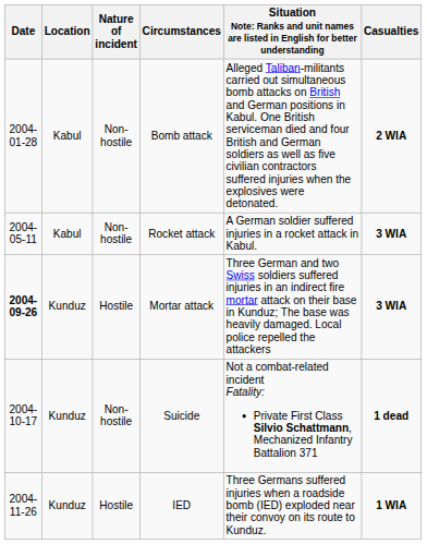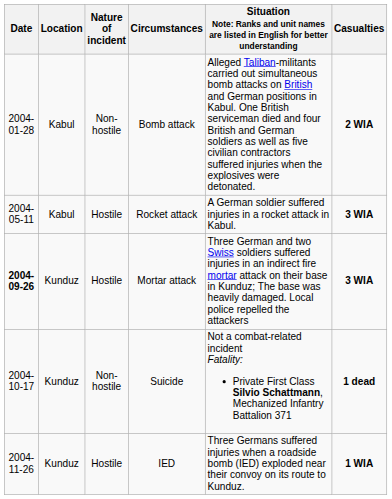 <table class="wikitable">
 <tr>
 <th style="width: 11%">Date</th>
 <th style="width: 11%">Location</th>
 <th style="width: 7%">Nature of incident</th>
 <th style="width: 9%">Circumstances</th>
 <th style="width: 54%">Situation<br><small>Note: Ranks and unit names are listed in English for better understanding</small></th>
 <th style="width: 6%">Casualties</th>
 </tr>
 <tr>
 <td align="center">2004-01-28</td>
 <td align="center">Kabul</td>
 <td align="center">Non-hostile</td>
 <td align="center">Bomb attack</td>
 <td>Alleged <a href='#'>Taliban</a>-militants carried out simultaneous bomb attacks on <a href='#'>British</a> and German positions in Kabul. One British serviceman died and four British and German soldiers as well as five civilian contractors suffered injuries when the explosives were detonated.</td>
 <td align="center"><strong>2 WIA</strong></td>
 </tr>
 <tr>
 <td align="center">2004-05-11</td>
 <td align="center">Kabul</td>
-<td align="center">Non-hostile</td>
+<td align="center">Hostile</td>
 <td align="center">Rocket attack</td>
 <td>A German soldier suffered injuries in a rocket attack in Kabul.</td>
 <td align="center"><strong>3 WIA</strong></td>
 </tr>
 <tr>
 <td align="center"><strong>2004-09-26</strong></td>
 <td align="center">Kunduz</td>
 <td align="center">Hostile</td>
 <td align="center">Mortar attack</td>
 <td>Three German and two <a href='#'>Swiss</a> soldiers suffered injuries in an indirect fire <a href='#'>mortar</a> attack on their base in Kunduz; The base was heavily damaged. Local police repelled the attackers</td>
 <td align="center"><strong>3 WIA</strong></td>
 </tr>
 <tr>
 <td align="center">2004-10-17</td>
 <td align="center">Kunduz</td>
 <td align="center">Non-hostile</td>
 <td align="center">Suicide</td>
 <td>Not a combat-related incident<br><em>Fatality:</em><ul><li>Private First Class <strong>Silvio Schattmann</strong>, Mechanized Infantry Battalion 371</li></ul></td>
 <td align="center"><strong>1 dead</strong></td>
 </tr>
 <tr>
 <td align="center">2004-11-26</td>
 <td align="center">Kunduz</td>
 <td align="center">Hostile</td>
 <td align="center">IED</td>
 <td>Three Germans suffered injuries when a roadside bomb (IED) exploded near their convoy on its route to Kunduz.</td>
 <td align="center"><strong>1 WIA</strong></td>
 </tr>
 </table>
